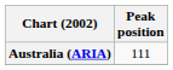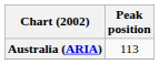 <table class="wikitable plainrowheaders sortable" style="text-align:center">
 <tr>
 <th scope="col">Chart (2002)</th>
 <th scope="col">Peak<br>position</th>
 </tr>
 <tr>
 <th scope="row">Australia (<a href='#'>ARIA</a>)</th>
-<td>111</td>
+<td>113</td>
 </tr>
 <tr>
 </tr>
 <tr>
 </tr>
 <tr>
 </tr>
 <tr>
 </tr>
 <tr>
 </tr>
 <tr>
 </tr>
 <tr>
 </tr>
 </table>
